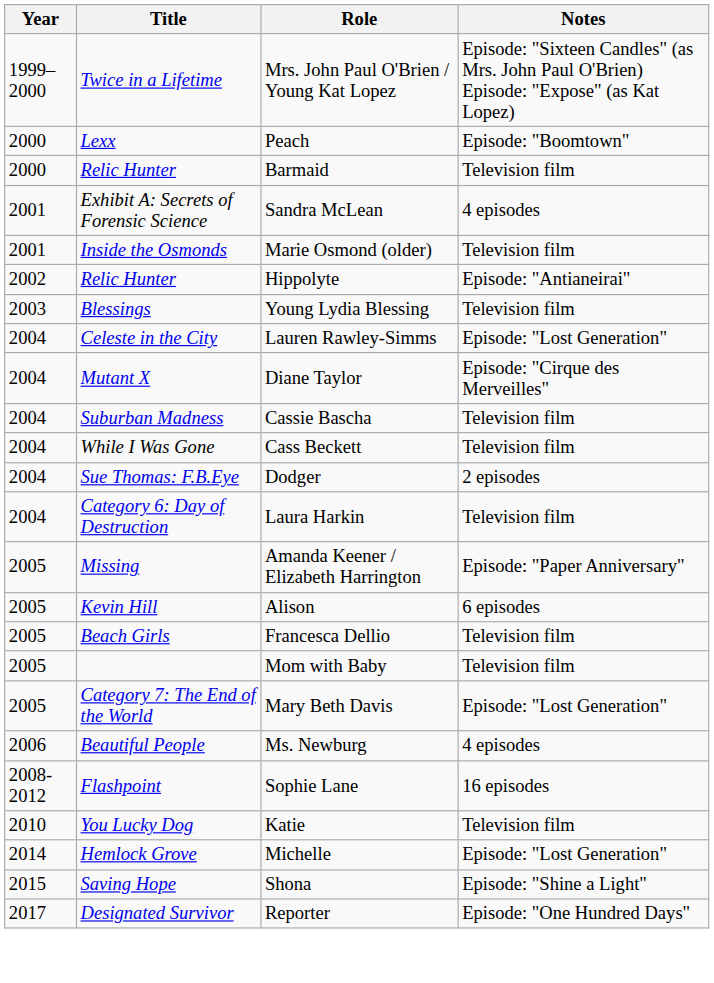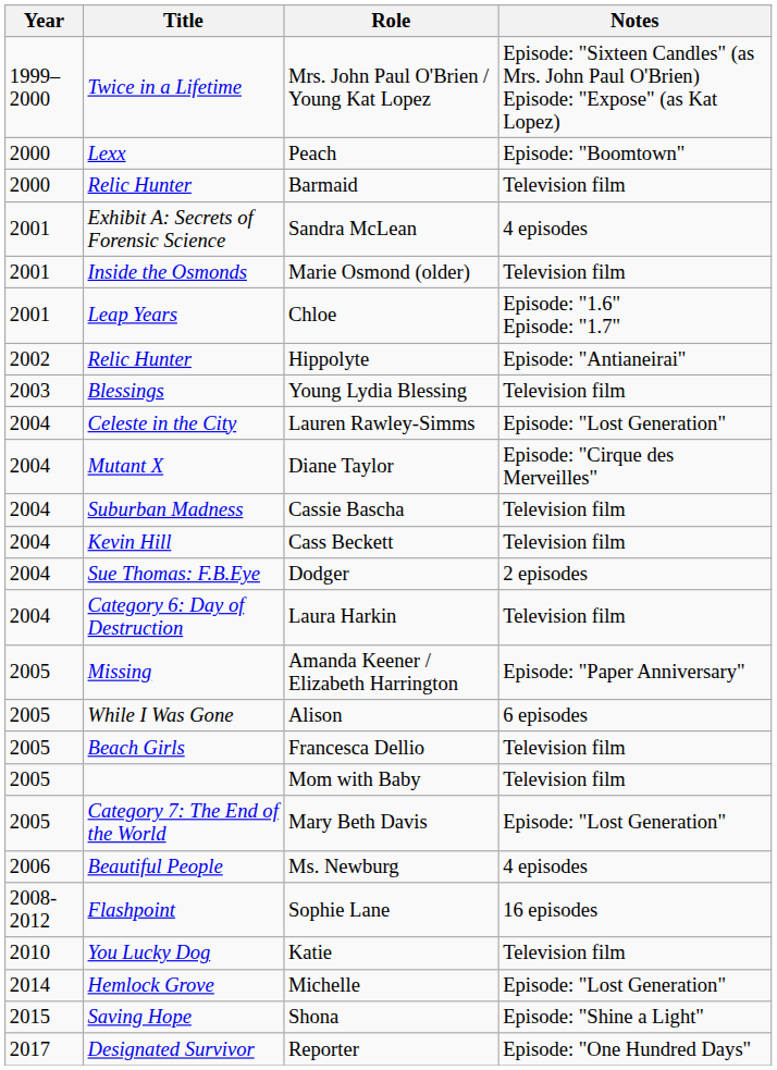 <table class="wikitable sortable">
 <tr>
 <th>Year</th>
 <th>Title</th>
 <th>Role</th>
 <th class="unsortable">Notes</th>
 </tr>
 <tr>
 <td>1999–2000</td>
 <td><em><a href='#'>Twice in a Lifetime</a></em></td>
 <td>Mrs. John Paul O'Brien / Young Kat Lopez</td>
 <td>Episode: "Sixteen Candles" (as Mrs. John Paul O'Brien)<br>Episode: "Expose" (as Kat Lopez)</td>
 </tr>
 <tr>
 <td>2000</td>
 <td><em><a href='#'>Lexx</a></em></td>
 <td>Peach</td>
 <td>Episode: "Boomtown"</td>
 </tr>
 <tr>
 <td>2000</td>
 <td><em><a href='#'>Relic Hunter</a></em></td>
 <td>Barmaid</td>
 <td>Television film</td>
 </tr>
 <tr>
 <td>2001</td>
 <td><em>Exhibit A: Secrets of Forensic Science</em></td>
 <td>Sandra McLean</td>
 <td>4 episodes</td>
 </tr>
 <tr>
 <td>2001</td>
 <td><em><a href='#'>Inside the Osmonds</a></em></td>
 <td>Marie Osmond (older)</td>
 <td>Television film</td>
 </tr>
 <tr>
+<td>2001</td>
+<td><em><a href='#'>Leap Years</a></em></td>
+<td>Chloe</td>
+<td>Episode: "1.6"<br>Episode: "1.7"</td>
+</tr>
+<tr>
 <td>2002</td>
 <td><em><a href='#'>Relic Hunter</a></em></td>
 <td>Hippolyte</td>
 <td>Episode: "Antianeirai"</td>
 </tr>
 <tr>
 <td>2003</td>
 <td><em><a href='#'>Blessings</a></em></td>
 <td>Young Lydia Blessing</td>
 <td>Television film</td>
 </tr>
 <tr>
 <td>2004</td>
 <td><em><a href='#'>Celeste in the City</a></em></td>
 <td>Lauren Rawley-Simms</td>
 <td>Episode: "Lost Generation"</td>
 </tr>
 <tr>
 <td>2004</td>
 <td><em><a href='#'>Mutant X</a></em></td>
 <td>Diane Taylor</td>
 <td>Episode: "Cirque des Merveilles"</td>
 </tr>
 <tr>
 <td>2004</td>
 <td><em><a href='#'>Suburban Madness</a></em></td>
 <td>Cassie Bascha</td>
 <td>Television film</td>
 </tr>
 <tr>
 <td>2004</td>
-<td><em>While I Was Gone</em></td>
+<td><em><a href='#'>Kevin Hill</a></em></td>
 <td>Cass Beckett</td>
 <td>Television film</td>
 </tr>
 <tr>
 <td>2004</td>
 <td><em><a href='#'>Sue Thomas: F.B.Eye</a></em></td>
 <td>Dodger</td>
 <td>2 episodes</td>
 </tr>
 <tr>
 <td>2004</td>
 <td><em><a href='#'>Category 6: Day of Destruction</a></em></td>
 <td>Laura Harkin</td>
 <td>Television film</td>
 </tr>
 <tr>
 <td>2005</td>
 <td><em><a href='#'>Missing</a></em></td>
 <td>Amanda Keener / Elizabeth Harrington</td>
 <td>Episode: "Paper Anniversary"</td>
 </tr>
 <tr>
 <td>2005</td>
-<td><em><a href='#'>Kevin Hill</a></em></td>
+<td><em>While I Was Gone</em></td>
 <td>Alison</td>
 <td>6 episodes</td>
 </tr>
 <tr>
 <td>2005</td>
 <td><em><a href='#'>Beach Girls</a></em></td>
 <td>Francesca Dellio</td>
 <td>Television film</td>
 </tr>
 <tr>
 <td>2005</td>
 <td><em></em></td>
 <td>Mom with Baby</td>
 <td>Television film</td>
 </tr>
 <tr>
 <td>2005</td>
 <td><em><a href='#'>Category 7: The End of the World</a></em></td>
 <td>Mary Beth Davis</td>
 <td>Episode: "Lost Generation"</td>
 </tr>
 <tr>
 <td>2006</td>
 <td><em><a href='#'>Beautiful People</a></em></td>
 <td>Ms. Newburg</td>
 <td>4 episodes</td>
 </tr>
 <tr>
 <td>2008-2012</td>
 <td><em><a href='#'>Flashpoint</a></em></td>
 <td>Sophie Lane</td>
 <td>16 episodes</td>
 </tr>
 <tr>
 <td>2010</td>
 <td><em><a href='#'>You Lucky Dog</a></em></td>
 <td>Katie</td>
 <td>Television film</td>
 </tr>
 <tr>
 <td>2014</td>
 <td><em><a href='#'>Hemlock Grove</a></em></td>
 <td>Michelle</td>
 <td>Episode: "Lost Generation"</td>
 </tr>
 <tr>
 <td>2015</td>
 <td><em><a href='#'>Saving Hope</a></em></td>
 <td>Shona</td>
 <td>Episode: "Shine a Light"</td>
 </tr>
 <tr>
 <td>2017</td>
 <td><em><a href='#'>Designated Survivor</a></em></td>
 <td>Reporter</td>
 <td>Episode: "One Hundred Days"</td>
 </tr>
 </table>
